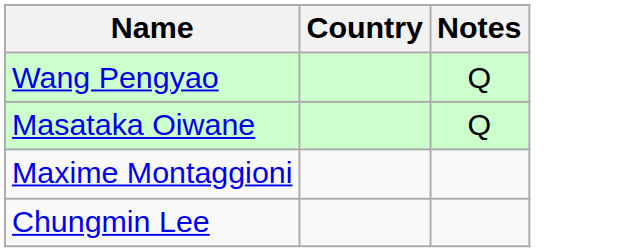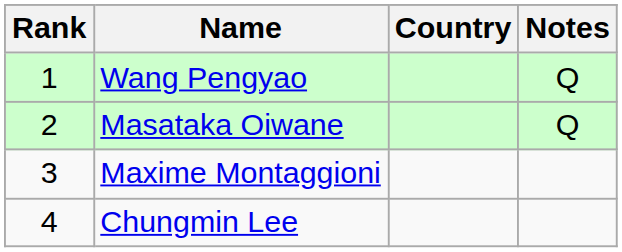 <table class="wikitable" style="text-align:center;">
 <tr>
+<th>Rank</th>
 <th>Name</th>
 <th>Country</th>
 <th>Notes</th>
 </tr>
 <tr bgcolor=ccffcc>
+<td>1</td>
 <td align=left><a href='#'>Wang Pengyao</a></td>
 <td align=left></td>
 <td>Q</td>
 </tr>
 <tr bgcolor=ccffcc>
+<td>2</td>
 <td align=left><a href='#'>Masataka Oiwane</a></td>
 <td align=left></td>
 <td>Q</td>
 </tr>
 <tr>
+<td>3</td>
 <td align=left><a href='#'>Maxime Montaggioni</a></td>
 <td align=left></td>
 <td></td>
 </tr>
 <tr>
+<td>4</td>
 <td align=left><a href='#'>Chungmin Lee</a></td>
 <td align=left></td>
 <td></td>
 </tr>
 </table>
